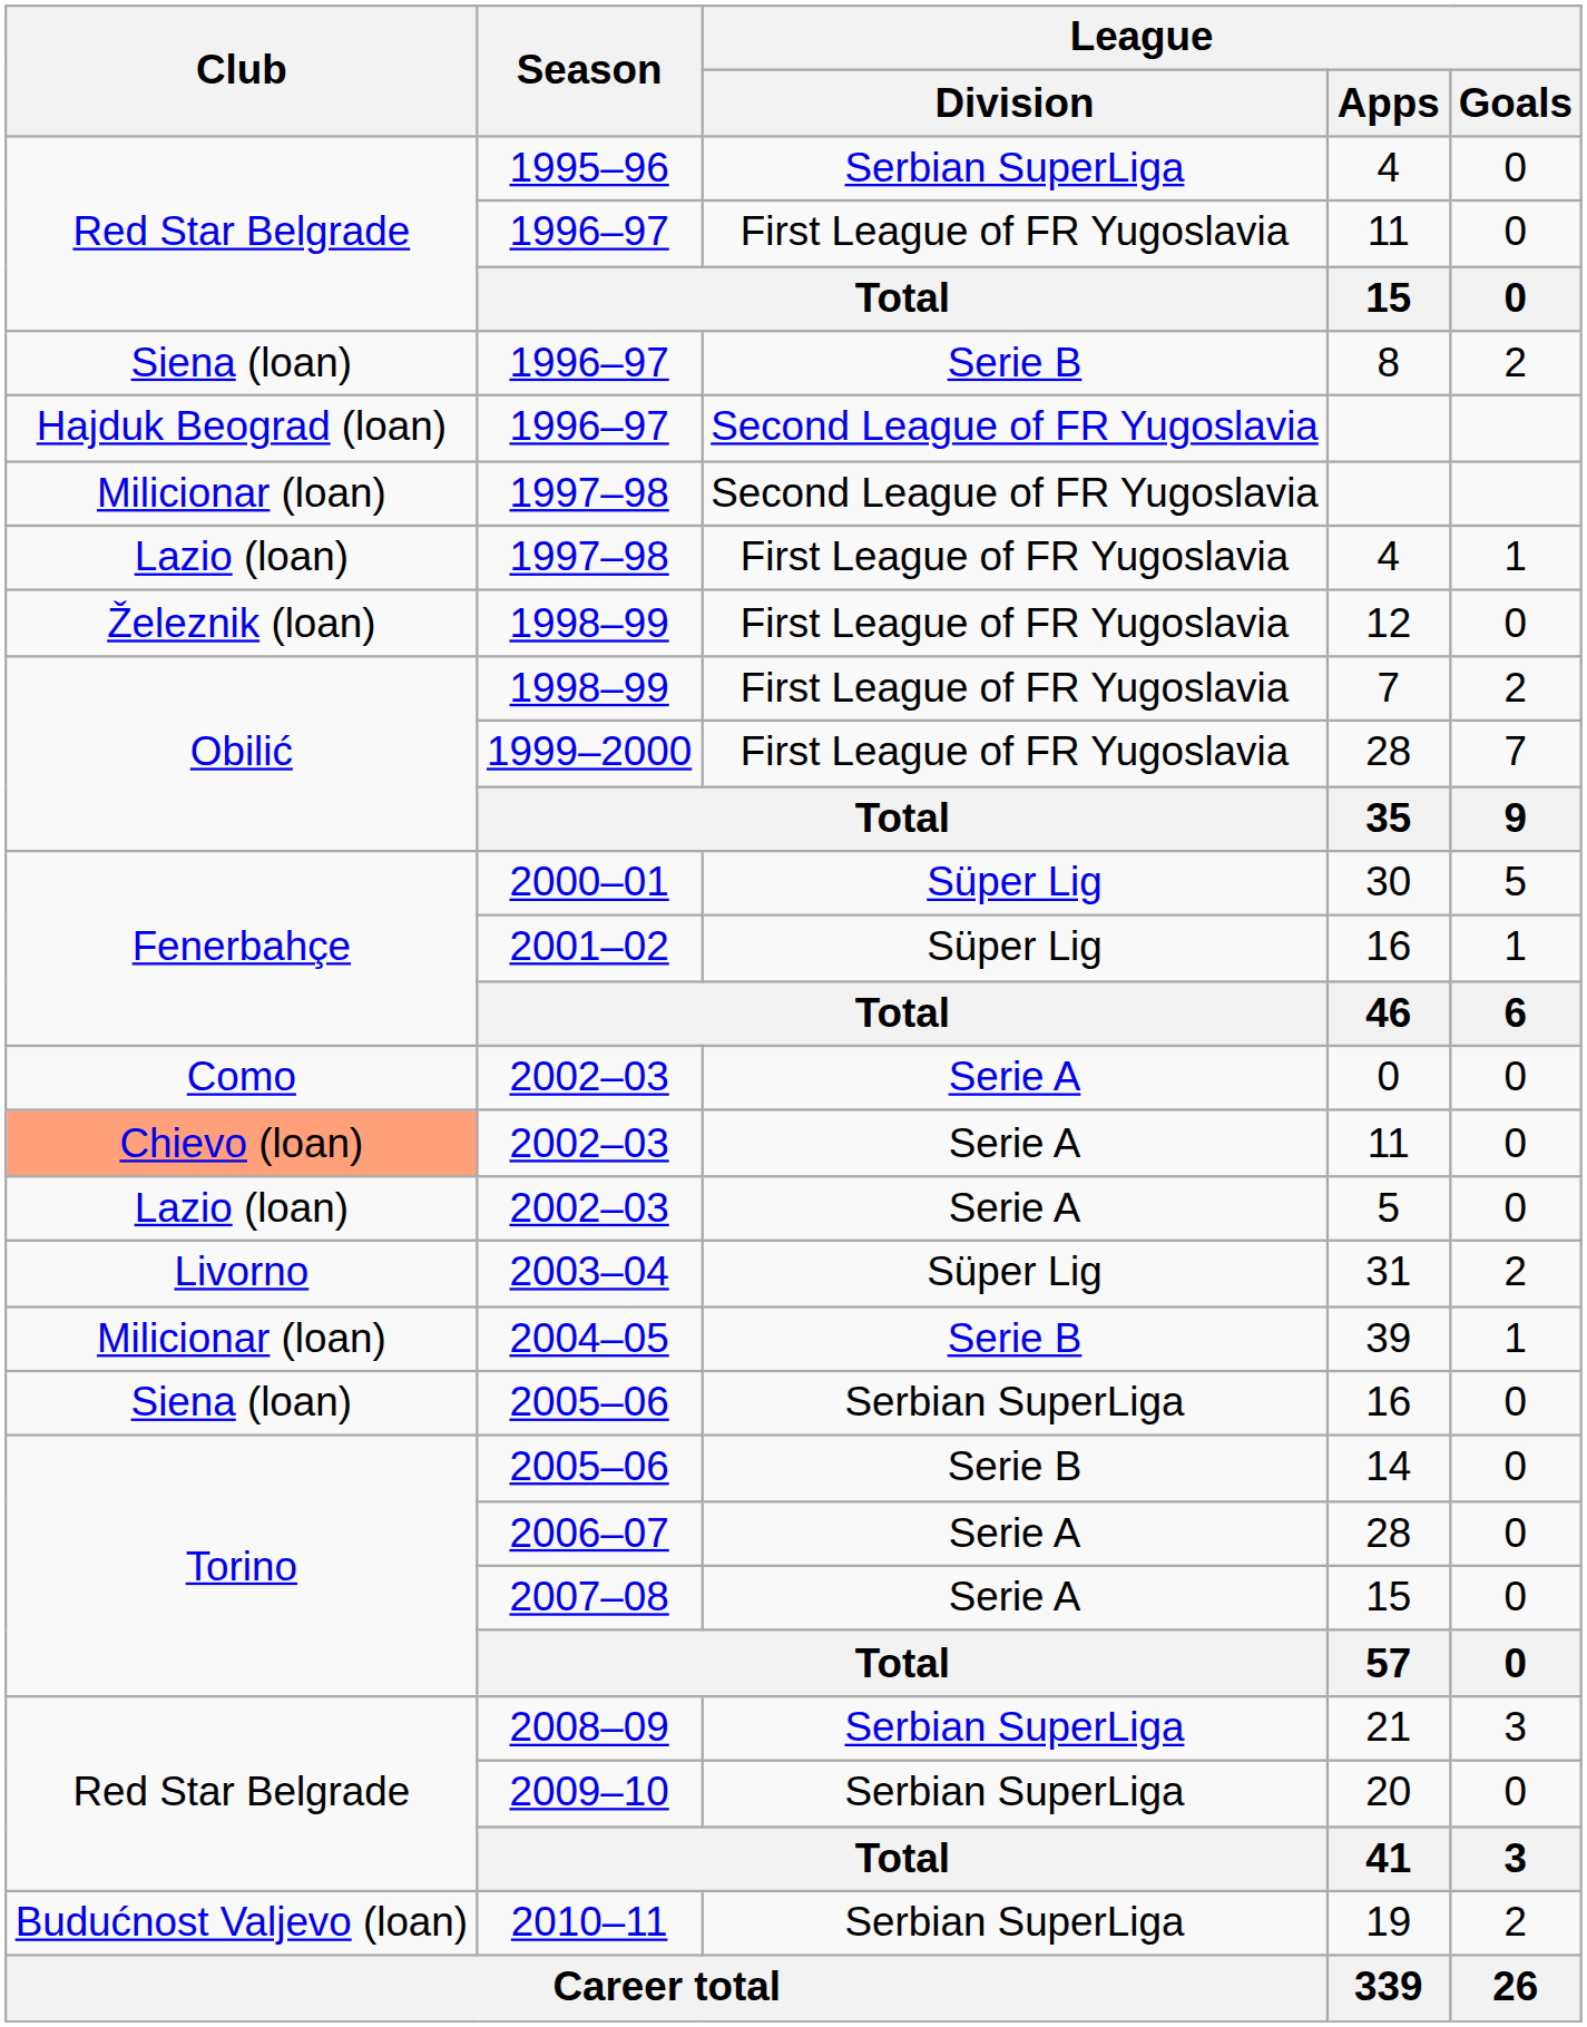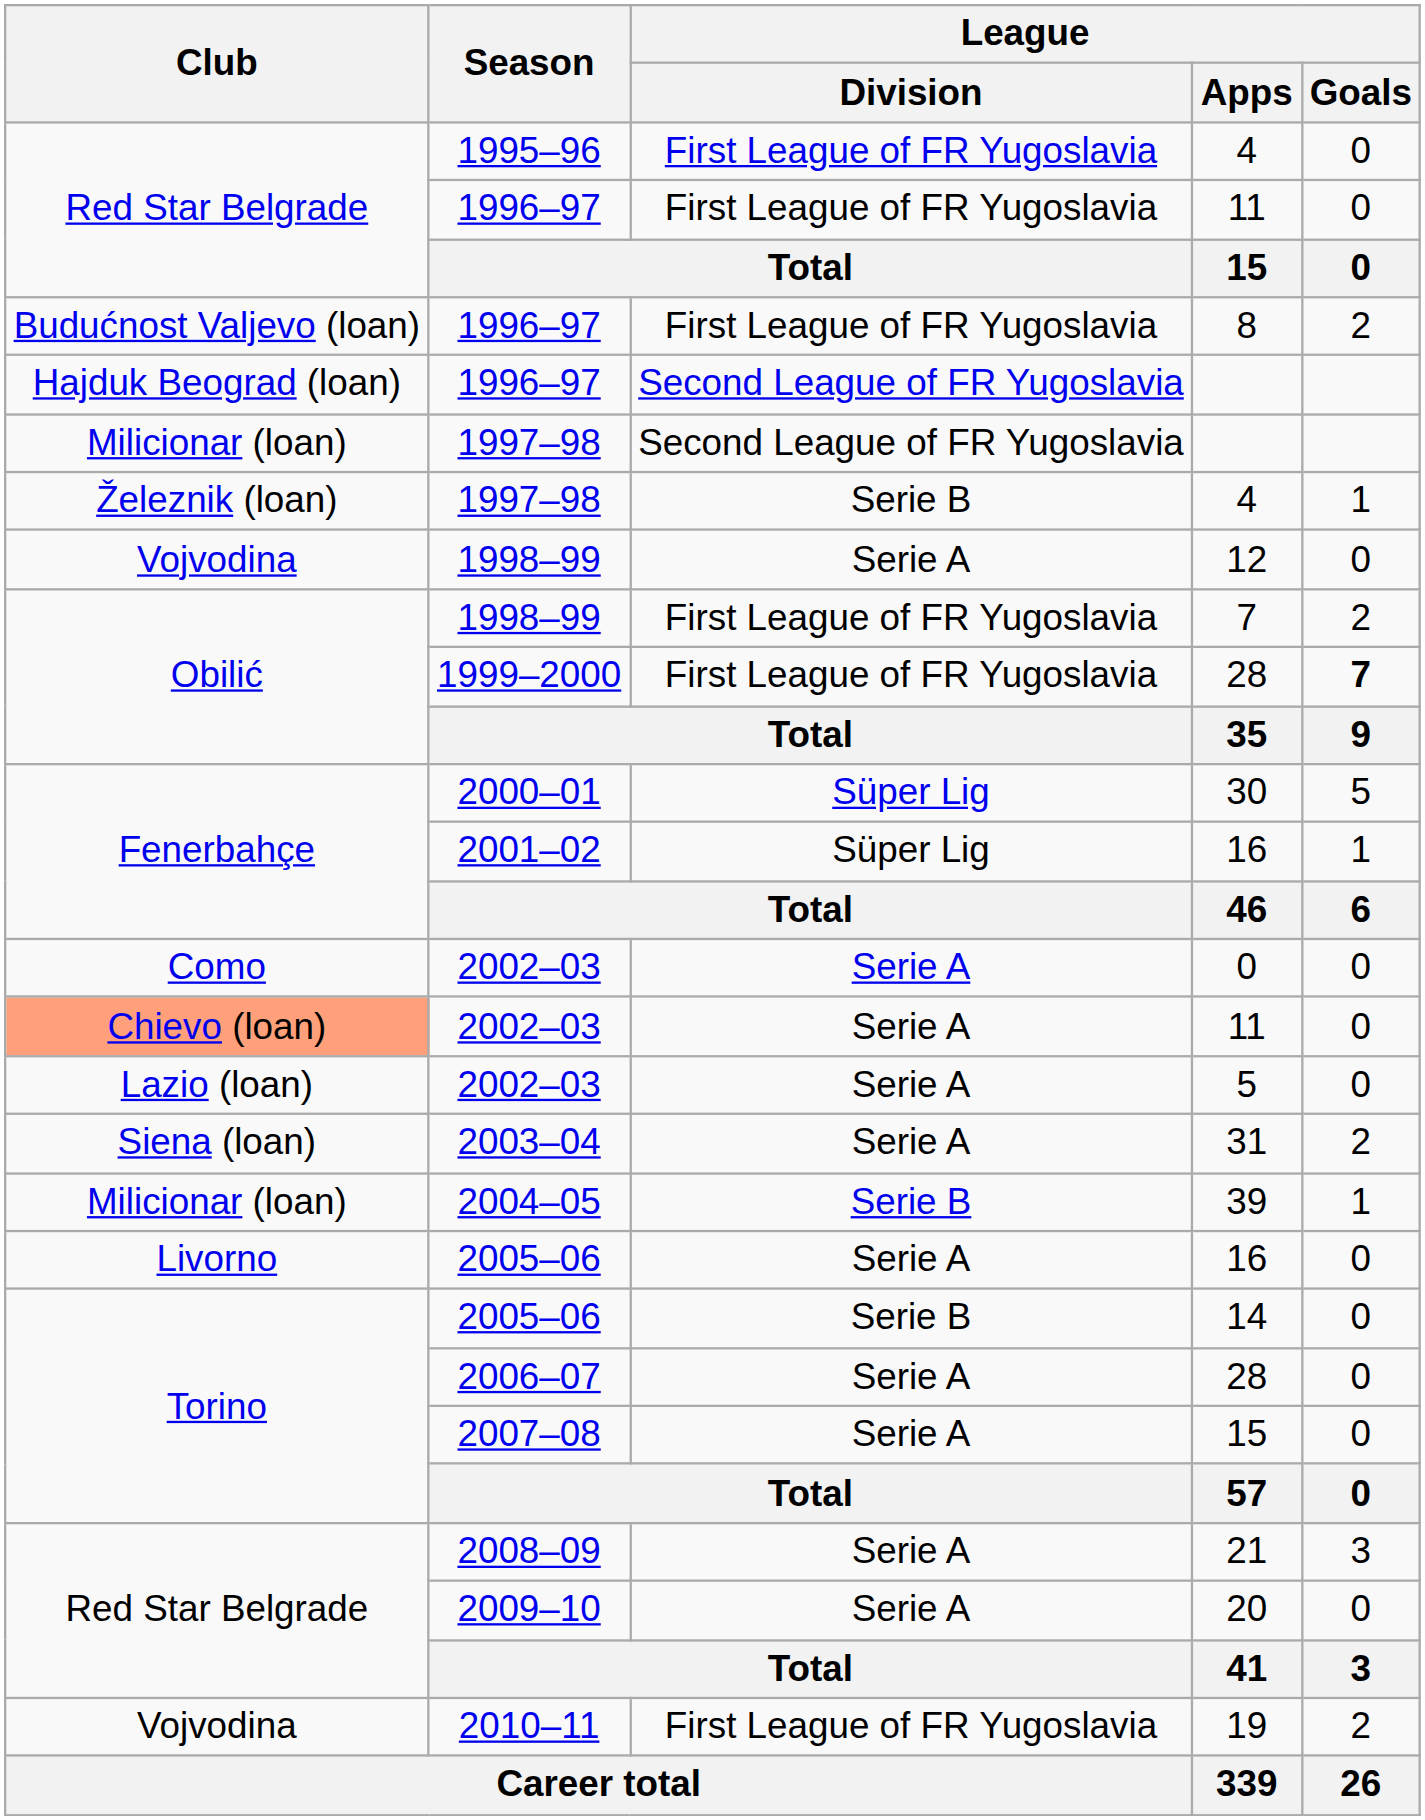 <table class="wikitable" style="text-align:center">
 <tr>
 <th rowspan="2">Club</th>
 <th rowspan="2">Season</th>
 <th colspan="3">League</th>
 </tr>
 <tr>
 <th>Division</th>
 <th>Apps</th>
 <th>Goals</th>
 </tr>
 <tr>
 <td rowspan="3"><a href='#'>Red Star Belgrade</a></td>
 <td><a href='#'>1995–96</a></td>
-<td><a href='#'>Serbian SuperLiga</a></td>
+<td><a href='#'>First League of FR Yugoslavia</a></td>
 <td>4</td>
 <td>0</td>
 </tr>
 <tr>
 <td><a href='#'>1996–97</a></td>
 <td>First League of FR Yugoslavia</td>
 <td>11</td>
 <td>0</td>
 </tr>
 <tr>
 <th colspan="2">Total</th>
 <th>15</th>
 <th>0</th>
 </tr>
 <tr>
-<td><a href='#'>Siena</a> (loan)</td>
+<td><a href='#'>Budućnost Valjevo</a> (loan)</td>
 <td><a href='#'>1996–97</a></td>
-<td><a href='#'>Serie B</a></td>
+<td>First League of FR Yugoslavia</td>
 <td>8</td>
 <td>2</td>
 </tr>
 <tr>
 <td><a href='#'>Hajduk Beograd</a> (loan)</td>
 <td><a href='#'>1996–97</a></td>
 <td><a href='#'>Second League of FR Yugoslavia</a></td>
 <td></td>
 <td></td>
 </tr>
 <tr>
 <td><a href='#'>Milicionar</a> (loan)</td>
 <td><a href='#'>1997–98</a></td>
 <td>Second League of FR Yugoslavia</td>
 <td></td>
 <td></td>
 </tr>
 <tr>
-<td><a href='#'>Lazio</a> (loan)</td>
+<td><a href='#'>Železnik</a> (loan)</td>
 <td><a href='#'>1997–98</a></td>
-<td>First League of FR Yugoslavia</td>
+<td>Serie B</td>
 <td>4</td>
 <td>1</td>
 </tr>
 <tr>
-<td><a href='#'>Železnik</a> (loan)</td>
+<td><a href='#'>Vojvodina</a></td>
 <td><a href='#'>1998–99</a></td>
-<td>First League of FR Yugoslavia</td>
+<td>Serie A</td>
 <td>12</td>
 <td>0</td>
 </tr>
 <tr>
 <td rowspan="3"><a href='#'>Obilić</a></td>
 <td><a href='#'>1998–99</a></td>
 <td>First League of FR Yugoslavia</td>
 <td>7</td>
 <td>2</td>
 </tr>
 <tr>
 <td><a href='#'>1999–2000</a></td>
 <td>First League of FR Yugoslavia</td>
 <td>28</td>
-<td>7</td>
+<td><strong>7</strong></td>
 </tr>
 <tr>
 <th colspan="2">Total</th>
 <th>35</th>
 <th>9</th>
 </tr>
 <tr>
 <td rowspan="3"><a href='#'>Fenerbahçe</a></td>
 <td><a href='#'>2000–01</a></td>
 <td><a href='#'>Süper Lig</a></td>
 <td>30</td>
 <td>5</td>
 </tr>
 <tr>
 <td><a href='#'>2001–02</a></td>
 <td>Süper Lig</td>
 <td>16</td>
 <td>1</td>
 </tr>
 <tr>
 <th colspan="2">Total</th>
 <th>46</th>
 <th>6</th>
 </tr>
 <tr>
 <td><a href='#'>Como</a></td>
 <td><a href='#'>2002–03</a></td>
 <td><a href='#'>Serie A</a></td>
 <td>0</td>
 <td>0</td>
 </tr>
 <tr>
 <td style="background: lightsalmon;"><a href='#'>Chievo</a> (loan)</td>
 <td><a href='#'>2002–03</a></td>
 <td>Serie A</td>
 <td>11</td>
 <td>0</td>
 </tr>
 <tr>
 <td><a href='#'>Lazio</a> (loan)</td>
 <td><a href='#'>2002–03</a></td>
 <td>Serie A</td>
 <td>5</td>
 <td>0</td>
 </tr>
 <tr>
-<td><a href='#'>Livorno</a></td>
+<td><a href='#'>Siena</a> (loan)</td>
 <td><a href='#'>2003–04</a></td>
-<td>Süper Lig</td>
+<td>Serie A</td>
 <td>31</td>
 <td>2</td>
 </tr>
 <tr>
 <td><a href='#'>Milicionar</a> (loan)</td>
 <td><a href='#'>2004–05</a></td>
 <td><a href='#'>Serie B</a></td>
 <td>39</td>
 <td>1</td>
 </tr>
 <tr>
-<td><a href='#'>Siena</a> (loan)</td>
+<td><a href='#'>Livorno</a></td>
 <td><a href='#'>2005–06</a></td>
-<td>Serbian SuperLiga</td>
+<td>Serie A</td>
 <td>16</td>
 <td>0</td>
 </tr>
 <tr>
 <td rowspan="4"><a href='#'>Torino</a></td>
 <td><a href='#'>2005–06</a></td>
 <td>Serie B</td>
 <td>14</td>
 <td>0</td>
 </tr>
 <tr>
 <td><a href='#'>2006–07</a></td>
 <td>Serie A</td>
 <td>28</td>
 <td>0</td>
 </tr>
 <tr>
 <td><a href='#'>2007–08</a></td>
 <td>Serie A</td>
 <td>15</td>
 <td>0</td>
 </tr>
 <tr>
 <th colspan="2">Total</th>
 <th>57</th>
 <th>0</th>
 </tr>
 <tr>
 <td rowspan="3">Red Star Belgrade</td>
 <td><a href='#'>2008–09</a></td>
-<td><a href='#'>Serbian SuperLiga</a></td>
+<td>Serie A</td>
 <td>21</td>
 <td>3</td>
 </tr>
 <tr>
 <td><a href='#'>2009–10</a></td>
-<td>Serbian SuperLiga</td>
+<td>Serie A</td>
 <td>20</td>
 <td>0</td>
 </tr>
 <tr>
 <th colspan="2">Total</th>
 <th>41</th>
 <th>3</th>
 </tr>
 <tr>
-<td><a href='#'>Budućnost Valjevo</a> (loan)</td>
+<td>Vojvodina</td>
 <td><a href='#'>2010–11</a></td>
-<td>Serbian SuperLiga</td>
+<td>First League of FR Yugoslavia</td>
 <td>19</td>
 <td>2</td>
 </tr>
 <tr>
 <th colspan="3">Career total</th>
 <th>339</th>
 <th>26</th>
 </tr>
 </table>
